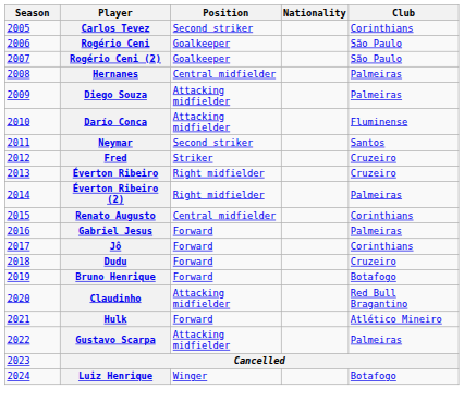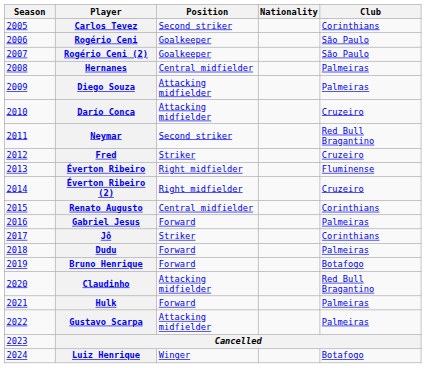 <table class="sortable wikitable plainrowheaders">
 <tr>
 <th scope="col" width=70px>Season</th>
 <th scope="col" width=145px>Player</th>
 <th scope="col" width=145px>Position</th>
 <th scope="col" width=70px>Nationality</th>
 <th scope="col" width=145px>Club</th>
 </tr>
 <tr>
 <td><a href='#'>2005</a></td>
 <th scope="row"><a href='#'>Carlos Tevez</a></th>
 <td><a href='#'>Second striker</a></td>
 <td align=center></td>
 <td><a href='#'>Corinthians</a></td>
 </tr>
 <tr>
 <td><a href='#'>2006</a></td>
 <th scope="row"><a href='#'>Rogério Ceni</a></th>
 <td><a href='#'>Goalkeeper</a></td>
 <td align=center></td>
 <td><a href='#'>São Paulo</a></td>
 </tr>
 <tr>
 <td><a href='#'>2007</a></td>
 <th scope="row"><a href='#'>Rogério Ceni (2)</a></th>
 <td><a href='#'>Goalkeeper</a></td>
 <td align=center></td>
 <td><a href='#'>São Paulo</a></td>
 </tr>
 <tr>
 <td><a href='#'>2008</a></td>
 <th scope="row"><a href='#'>Hernanes</a></th>
 <td><a href='#'>Central midfielder</a></td>
 <td align=center></td>
 <td><a href='#'>Palmeiras</a></td>
 </tr>
 <tr>
 <td><a href='#'>2009</a></td>
 <th scope="row"><a href='#'>Diego Souza</a></th>
 <td><a href='#'>Attacking midfielder</a></td>
 <td align=center></td>
 <td><a href='#'>Palmeiras</a></td>
 </tr>
 <tr>
 <td><a href='#'>2010</a></td>
 <th scope="row"><a href='#'>Darío Conca</a></th>
 <td><a href='#'>Attacking midfielder</a></td>
 <td align=center></td>
-<td><a href='#'>Fluminense</a></td>
+<td><a href='#'>Cruzeiro</a></td>
 </tr>
 <tr>
 <td><a href='#'>2011</a></td>
 <th scope="row"><a href='#'>Neymar</a></th>
 <td><a href='#'>Second striker</a></td>
 <td align=center></td>
-<td><a href='#'>Santos</a></td>
+<td><a href='#'>Red Bull Bragantino</a></td>
 </tr>
 <tr>
 <td><a href='#'>2012</a></td>
 <th scope="row"><a href='#'>Fred</a></th>
 <td><a href='#'>Striker</a></td>
 <td align=center></td>
 <td><a href='#'>Cruzeiro</a></td>
 </tr>
 <tr>
 <td><a href='#'>2013</a></td>
 <th scope="row"><a href='#'>Éverton Ribeiro</a></th>
 <td><a href='#'>Right midfielder</a></td>
 <td align=center></td>
-<td><a href='#'>Cruzeiro</a></td>
+<td><a href='#'>Fluminense</a></td>
 </tr>
 <tr>
 <td><a href='#'>2014</a></td>
 <th scope="row"><a href='#'>Éverton Ribeiro (2)</a></th>
 <td><a href='#'>Right midfielder</a></td>
 <td align=center></td>
-<td><a href='#'>Palmeiras</a></td>
+<td><a href='#'>Cruzeiro</a></td>
 </tr>
 <tr>
 <td><a href='#'>2015</a></td>
 <th scope="row"><a href='#'>Renato Augusto</a></th>
 <td><a href='#'>Central midfielder</a></td>
 <td align=center></td>
 <td><a href='#'>Corinthians</a></td>
 </tr>
 <tr>
 <td><a href='#'>2016</a></td>
 <th scope="row"><a href='#'>Gabriel Jesus</a></th>
 <td><a href='#'>Forward</a></td>
 <td align=center></td>
 <td><a href='#'>Palmeiras</a></td>
 </tr>
 <tr>
 <td><a href='#'>2017</a></td>
 <th scope="row"><a href='#'>Jô</a></th>
-<td><a href='#'>Forward</a></td>
+<td><a href='#'>Striker</a></td>
 <td align=center></td>
 <td><a href='#'>Corinthians</a></td>
 </tr>
 <tr>
 <td><a href='#'>2018</a></td>
 <th scope="row"><a href='#'>Dudu</a></th>
 <td><a href='#'>Forward</a></td>
 <td align=center></td>
-<td><a href='#'>Cruzeiro</a></td>
+<td><a href='#'>Palmeiras</a></td>
 </tr>
 <tr>
 <td><a href='#'>2019</a></td>
 <th scope="row"><a href='#'>Bruno Henrique</a></th>
 <td><a href='#'>Forward</a></td>
 <td align=center></td>
 <td><a href='#'>Botafogo</a></td>
 </tr>
 <tr>
 <td><a href='#'>2020</a></td>
 <th scope="row"><a href='#'>Claudinho</a></th>
 <td><a href='#'>Attacking midfielder</a></td>
 <td align=center></td>
 <td><a href='#'>Red Bull Bragantino</a></td>
 </tr>
 <tr>
 <td><a href='#'>2021</a></td>
 <th scope="row"><a href='#'>Hulk</a></th>
 <td><a href='#'>Forward</a></td>
 <td align=center></td>
-<td><a href='#'>Atlético Mineiro</a></td>
+<td><a href='#'>Palmeiras</a></td>
 </tr>
 <tr>
 <td><a href='#'>2022</a></td>
 <th scope="row"><a href='#'>Gustavo Scarpa</a></th>
 <td><a href='#'>Attacking midfielder</a></td>
 <td align=center></td>
 <td><a href='#'>Palmeiras</a></td>
 </tr>
 <tr>
 <td><a href='#'>2023</a></td>
 <th colspan=4 align=center><em>Cancelled</em></th>
 </tr>
 <tr>
 <td><a href='#'>2024</a></td>
 <th scope="row"><a href='#'>Luiz Henrique</a></th>
 <td><a href='#'>Winger</a></td>
 <td align=center></td>
 <td><a href='#'>Botafogo</a></td>
 </tr>
 </table>
